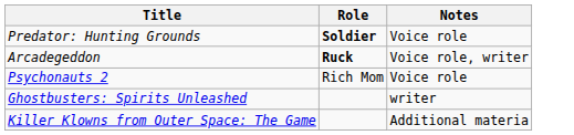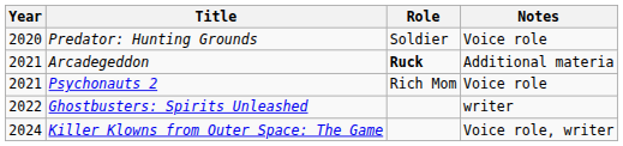 <table class="wikitable sortable plainrowheaders">
 <tr>
+<th>Year</th>
 <th>Title</th>
 <th>Role</th>
 <th class="unsortable">Notes</th>
 </tr>
 <tr>
+<td>2020</td>
 <td><em>Predator: Hunting Grounds</em></td>
-<td><strong>Soldier</strong></td>
+<td>Soldier</td>
 <td>Voice role</td>
 </tr>
 <tr>
+<td>2021</td>
 <td><em>Arcadegeddon</em></td>
 <td><strong>Ruck</strong></td>
-<td>Voice role, writer</td>
+<td>Additional materia</td>
 </tr>
 <tr>
+<td>2021</td>
 <td><em><a href='#'>Psychonauts 2</a></em></td>
 <td>Rich Mom</td>
 <td>Voice role</td>
 </tr>
 <tr>
+<td>2022</td>
 <td><em><a href='#'>Ghostbusters: Spirits Unleashed</a></em></td>
 <td></td>
 <td>writer</td>
 </tr>
 <tr>
+<td>2024</td>
 <td><em><a href='#'>Killer Klowns from Outer Space: The Game</a></em></td>
 <td></td>
-<td>Additional materia</td>
+<td>Voice role, writer</td>
 </tr>
 </table>
